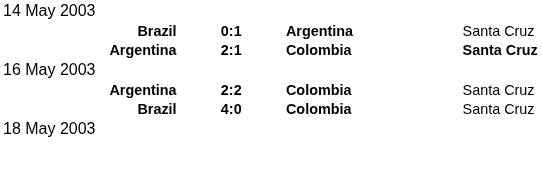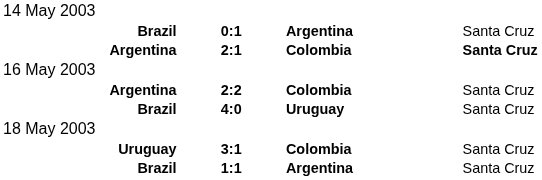 <table width=100% cellspacing=1>
 <tr>
 <th width=20%></th>
 <th width=12%></th>
 <th width=20%></th>
 <th width=33%></th>
 </tr>
 <tr>
 <td>14 May 2003</td>
 </tr>
 <tr style=font-size:90%>
 <td align=right><strong>Brazil</strong></td>
 <td align=center><strong>0:1</strong></td>
 <td><strong>Argentina</strong></td>
 <td>Santa Cruz</td>
 <td></td>
 </tr>
 <tr style=font-size:90%>
 <td align=right><strong>Argentina</strong></td>
 <td align=center><strong>2:1</strong></td>
 <td><strong>Colombia</strong></td>
 <td><strong>Santa Cruz</strong></td>
 <td></td>
 </tr>
 <tr>
 <td>16 May 2003</td>
 </tr>
 <tr style=font-size:90%>
 <td align=right><strong>Argentina</strong></td>
 <td align=center><strong>2:2</strong></td>
 <td><strong>Colombia</strong></td>
 <td>Santa Cruz</td>
 <td></td>
 </tr>
 <tr style=font-size:90%>
 <td align=right><strong>Brazil</strong></td>
 <td align=center><strong>4:0</strong></td>
-<td><strong>Colombia</strong></td>
+<td><strong>Uruguay</strong></td>
 <td>Santa Cruz</td>
 <td></td>
 </tr>
 <tr>
 <td>18 May 2003</td>
 </tr>
+<tr style=font-size:90%>
+<td align=right><strong>Uruguay</strong></td>
+<td align=center><strong>3:1</strong></td>
+<td><strong>Colombia</strong></td>
+<td>Santa Cruz</td>
+<td></td>
+</tr>
+<tr style=font-size:90%>
+<td align=right><strong>Brazil</strong></td>
+<td align=center><strong>1:1</strong></td>
+<td><strong>Argentina</strong></td>
+<td>Santa Cruz</td>
+<td></td>
+</tr>
 </table>
